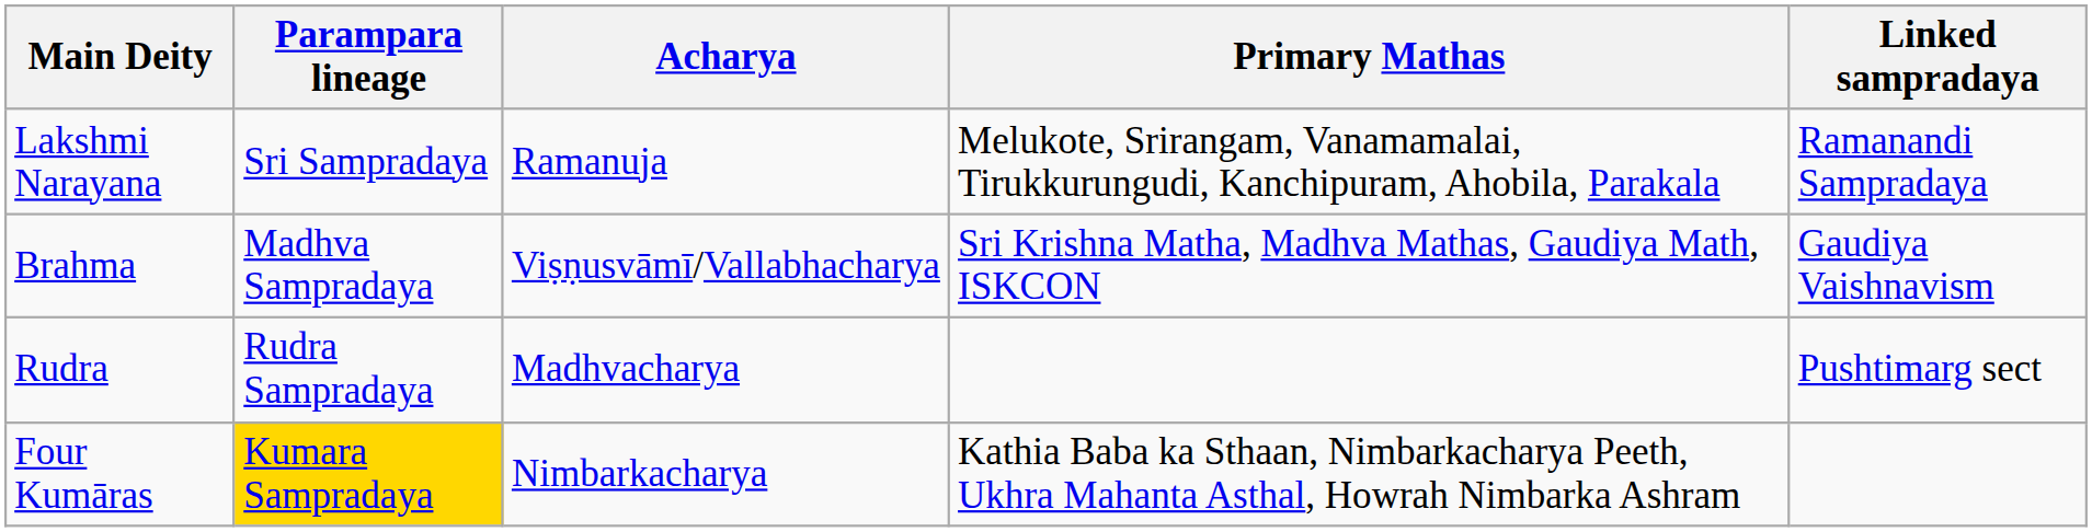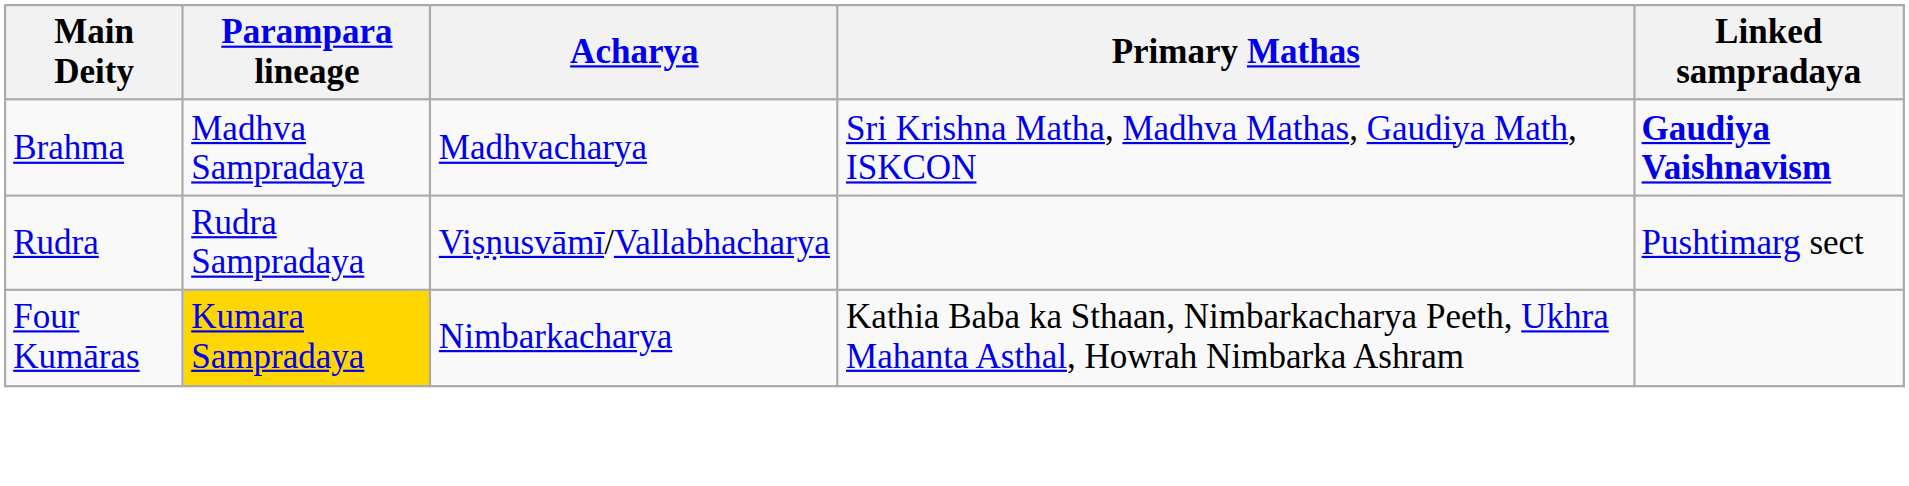 <table class="wikitable">
 <tr>
 <th>Main Deity</th>
 <th><a href='#'>Parampara</a> lineage</th>
 <th><a href='#'>Acharya</a></th>
 <th>Primary <a href='#'>Mathas</a></th>
 <th>Linked sampradaya</th>
 </tr>
 <tr>
-<td><a href='#'>Lakshmi Narayana</a></td>
-<td><a href='#'>Sri Sampradaya</a></td>
-<td><a href='#'>Ramanuja</a></td>
-<td>Melukote, Srirangam, Vanamamalai, Tirukkurungudi, Kanchipuram, Ahobila, <a href='#'>Parakala</a></td>
-<td><a href='#'>Ramanandi Sampradaya</a></td>
-</tr>
-<tr>
 <td><a href='#'>Brahma</a> </td>
 <td><a href='#'>Madhva Sampradaya</a></td>
-<td><a href='#'>Viṣṇusvāmī</a>/<a href='#'>Vallabhacharya</a></td>
+<td><a href='#'>Madhvacharya</a></td>
 <td><a href='#'>Sri Krishna Matha</a>, <a href='#'>Madhva Mathas</a>, <a href='#'>Gaudiya Math</a>, <a href='#'>ISKCON</a></td>
-<td><a href='#'>Gaudiya Vaishnavism</a></td>
+<td><strong><a href='#'>Gaudiya Vaishnavism</a></strong></td>
 </tr>
 <tr>
 <td><a href='#'>Rudra</a></td>
 <td><a href='#'>Rudra Sampradaya</a></td>
-<td><a href='#'>Madhvacharya</a></td>
+<td><a href='#'>Viṣṇusvāmī</a>/<a href='#'>Vallabhacharya</a></td>
 <td></td>
 <td><a href='#'>Pushtimarg</a> sect</td>
 </tr>
 <tr>
 <td><a href='#'>Four Kumāras</a></td>
 <td style="background: gold;"><a href='#'>Kumara Sampradaya</a></td>
 <td><a href='#'>Nimbarkacharya</a></td>
 <td>Kathia Baba ka Sthaan, Nimbarkacharya Peeth, <a href='#'>Ukhra Mahanta Asthal</a>, Howrah Nimbarka Ashram</td>
 <td></td>
 </tr>
 </table>
